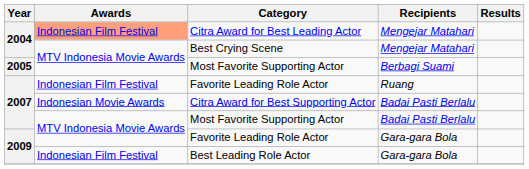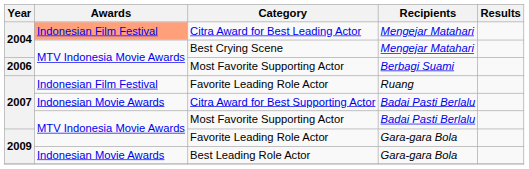 <table class="wikitable">
 <tr>
 <th>Year</th>
 <th>Awards</th>
 <th>Category</th>
 <th>Recipients</th>
 <th>Results</th>
 </tr>
 <tr>
 <th rowspan= "2">2004</th>
 <td style="background: lightsalmon;"><a href='#'>Indonesian Film Festival</a></td>
 <td><a href='#'>Citra Award for Best Leading Actor</a></td>
 <td><em><a href='#'>Mengejar Matahari</a></em></td>
 <td></td>
 </tr>
 <tr>
 <td rowspan= "2"><a href='#'>MTV Indonesia Movie Awards</a></td>
 <td>Best Crying Scene</td>
 <td><em><a href='#'>Mengejar Matahari</a></em></td>
 <td></td>
 </tr>
 <tr>
-<th>2005</th>
+<th>2006</th>
 <td>Most Favorite Supporting Actor</td>
 <td><em><a href='#'>Berbagi Suami</a></em></td>
 <td></td>
 </tr>
 <tr>
 <th rowspan= "3">2007</th>
 <td><a href='#'>Indonesian Film Festival</a></td>
 <td>Favorite Leading Role Actor</td>
 <td><em>Ruang</em></td>
 <td></td>
 </tr>
 <tr>
 <td><a href='#'>Indonesian Movie Awards</a></td>
 <td><a href='#'>Citra Award for Best Supporting Actor</a></td>
 <td><em><a href='#'>Badai Pasti Berlalu</a></em></td>
 <td></td>
 </tr>
 <tr>
 <td rowspan= "2"><a href='#'>MTV Indonesia Movie Awards</a></td>
 <td>Most Favorite Supporting Actor</td>
 <td><em><a href='#'>Badai Pasti Berlalu</a></em></td>
 <td></td>
 </tr>
 <tr>
 <th rowspan= "2">2009</th>
 <td>Favorite Leading Role Actor</td>
 <td><em>Gara-gara Bola</em></td>
 <td></td>
 </tr>
 <tr>
-<td><a href='#'>Indonesian Film Festival</a></td>
+<td><a href='#'>Indonesian Movie Awards</a></td>
 <td>Best Leading Role Actor</td>
 <td><em>Gara-gara Bola</em></td>
 <td></td>
 </tr>
 <tr>
 </tr>
 </table>
